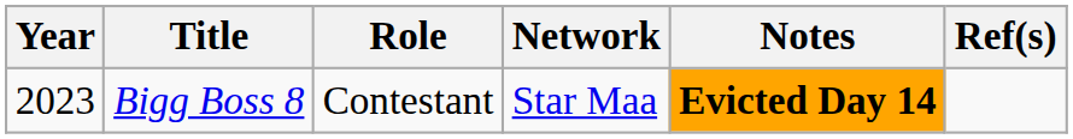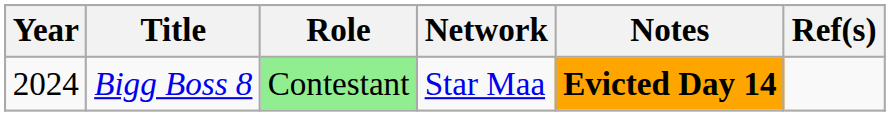 <table class="wikitable">
 <tr>
 <th>Year</th>
 <th>Title</th>
 <th>Role</th>
 <th>Network</th>
 <th>Notes</th>
 <th>Ref(s)</th>
 </tr>
 <tr>
-<td>2023</td>
+<td>2024</td>
 <td><a href='#'><em>Bigg Boss 8</em></a></td>
-<td>Contestant</td>
+<td style="background: lightgreen;">Contestant</td>
 <td><a href='#'>Star Maa</a></td>
 <td style="background:Orange"><strong>Evicted Day 14</strong></td>
 <td></td>
 </tr>
 </table>
